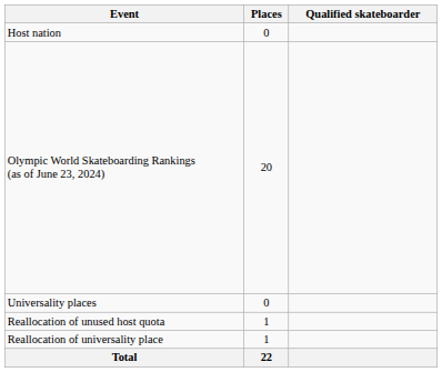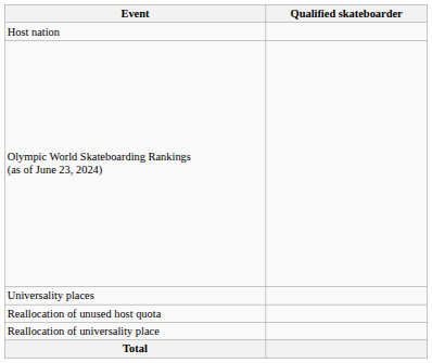 <table class="wikitable" width=600>
 <tr>
 <th>Event</th>
-<th>Places</th>
 <th>Qualified skateboarder</th>
 </tr>
 <tr>
 <td>Host nation</td>
-<td align=center>0</td>
 <td></td>
 </tr>
 <tr>
 <td>Olympic World Skateboarding Rankings<br>(as of June 23, 2024)</td>
-<td align=center>20</td>
 <td><br><br><br><br><br><br><br><br><br><br><br><br><br><br><br><br><br><br><br></td>
 </tr>
 <tr>
 <td>Universality places</td>
-<td align=center>0</td>
 <td></td>
 </tr>
 <tr>
 <td>Reallocation of unused host quota</td>
-<td align=center>1</td>
 <td></td>
 </tr>
 <tr>
 <td>Reallocation of universality place</td>
-<td align=center>1</td>
 <td></td>
 </tr>
 <tr>
 <th>Total</th>
-<th>22</th>
 <th></th>
 </tr>
 </table>
